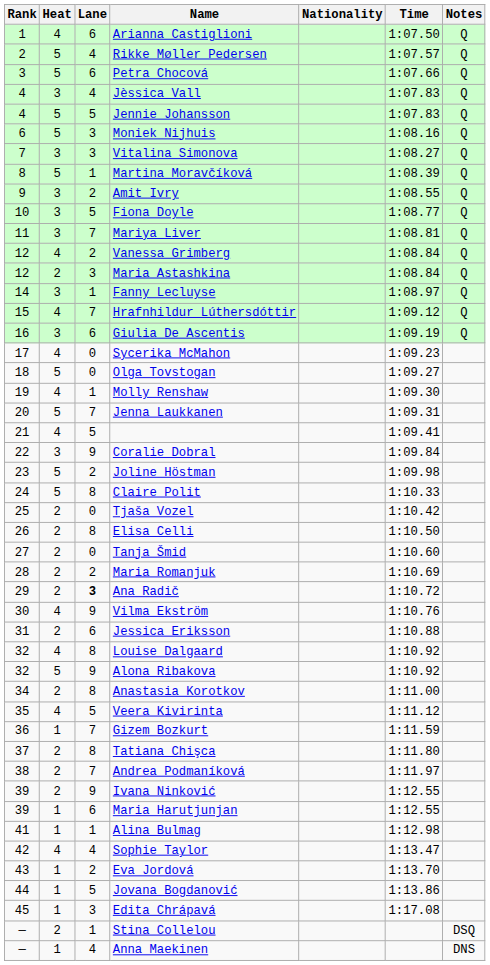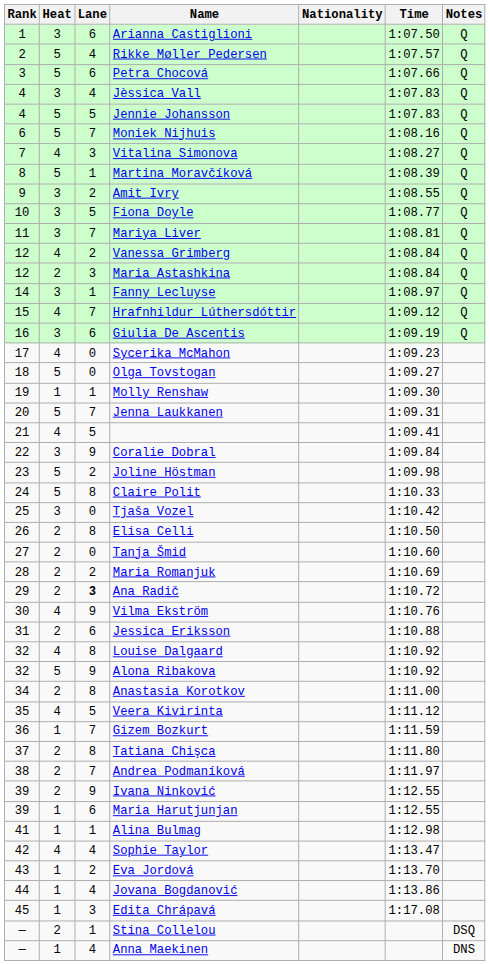 <table class="wikitable sortable" style="text-align:center">
 <tr>
 <th>Rank</th>
 <th>Heat</th>
 <th>Lane</th>
 <th>Name</th>
 <th>Nationality</th>
 <th>Time</th>
 <th>Notes</th>
 </tr>
 <tr bgcolor=ccffcc>
 <td>1</td>
-<td>4</td>
+<td>3</td>
 <td>6</td>
 <td align=left><a href='#'>Arianna Castiglioni</a></td>
 <td align=left></td>
 <td>1:07.50</td>
 <td>Q</td>
 </tr>
 <tr bgcolor=ccffcc>
 <td>2</td>
 <td>5</td>
 <td>4</td>
 <td align=left><a href='#'>Rikke Møller Pedersen</a></td>
 <td align=left></td>
 <td>1:07.57</td>
 <td>Q</td>
 </tr>
 <tr bgcolor=ccffcc>
 <td>3</td>
 <td>5</td>
 <td>6</td>
 <td align=left><a href='#'>Petra Chocová</a></td>
 <td align=left></td>
 <td>1:07.66</td>
 <td>Q</td>
 </tr>
 <tr bgcolor=ccffcc>
 <td>4</td>
 <td>3</td>
 <td>4</td>
 <td align=left><a href='#'>Jèssica Vall</a></td>
 <td align=left></td>
 <td>1:07.83</td>
 <td>Q</td>
 </tr>
 <tr bgcolor=ccffcc>
 <td>4</td>
 <td>5</td>
 <td>5</td>
 <td align=left><a href='#'>Jennie Johansson</a></td>
 <td align=left></td>
 <td>1:07.83</td>
 <td>Q</td>
 </tr>
 <tr bgcolor=ccffcc>
 <td>6</td>
 <td>5</td>
-<td>3</td>
+<td>7</td>
 <td align=left><a href='#'>Moniek Nijhuis</a></td>
 <td align=left></td>
 <td>1:08.16</td>
 <td>Q</td>
 </tr>
 <tr bgcolor=ccffcc>
 <td>7</td>
-<td>3</td>
+<td>4</td>
 <td>3</td>
 <td align=left><a href='#'>Vitalina Simonova</a></td>
 <td align=left></td>
 <td>1:08.27</td>
 <td>Q</td>
 </tr>
 <tr bgcolor=ccffcc>
 <td>8</td>
 <td>5</td>
 <td>1</td>
 <td align=left><a href='#'>Martina Moravčíková</a></td>
 <td align=left></td>
 <td>1:08.39</td>
 <td>Q</td>
 </tr>
 <tr bgcolor=ccffcc>
 <td>9</td>
 <td>3</td>
 <td>2</td>
 <td align=left><a href='#'>Amit Ivry</a></td>
 <td align=left></td>
 <td>1:08.55</td>
 <td>Q</td>
 </tr>
 <tr bgcolor=ccffcc>
 <td>10</td>
 <td>3</td>
 <td>5</td>
 <td align=left><a href='#'>Fiona Doyle</a></td>
 <td align=left></td>
 <td>1:08.77</td>
 <td>Q</td>
 </tr>
 <tr bgcolor=ccffcc>
 <td>11</td>
 <td>3</td>
 <td>7</td>
 <td align=left><a href='#'>Mariya Liver</a></td>
 <td align=left></td>
 <td>1:08.81</td>
 <td>Q</td>
 </tr>
 <tr bgcolor=ccffcc>
 <td>12</td>
 <td>4</td>
 <td>2</td>
 <td align=left><a href='#'>Vanessa Grimberg</a></td>
 <td align=left></td>
 <td>1:08.84</td>
 <td>Q</td>
 </tr>
 <tr bgcolor=ccffcc>
 <td>12</td>
 <td>2</td>
 <td>3</td>
 <td align=left><a href='#'>Maria Astashkina</a></td>
 <td align=left></td>
 <td>1:08.84</td>
 <td>Q</td>
 </tr>
 <tr bgcolor=ccffcc>
 <td>14</td>
 <td>3</td>
 <td>1</td>
 <td align=left><a href='#'>Fanny Lecluyse</a></td>
 <td align=left></td>
 <td>1:08.97</td>
 <td>Q</td>
 </tr>
 <tr bgcolor=ccffcc>
 <td>15</td>
 <td>4</td>
 <td>7</td>
 <td align=left><a href='#'>Hrafnhildur Lúthersdóttir</a></td>
 <td align=left></td>
 <td>1:09.12</td>
 <td>Q</td>
 </tr>
 <tr bgcolor=ccffcc>
 <td>16</td>
 <td>3</td>
 <td>6</td>
 <td align=left><a href='#'>Giulia De Ascentis</a></td>
 <td align=left></td>
 <td>1:09.19</td>
 <td>Q</td>
 </tr>
 <tr>
 <td>17</td>
 <td>4</td>
 <td>0</td>
 <td align=left><a href='#'>Sycerika McMahon</a></td>
 <td align=left></td>
 <td>1:09.23</td>
 <td></td>
 </tr>
 <tr>
 <td>18</td>
 <td>5</td>
 <td>0</td>
 <td align=left><a href='#'>Olga Tovstogan</a></td>
 <td align=left></td>
 <td>1:09.27</td>
 <td></td>
 </tr>
 <tr>
 <td>19</td>
-<td>4</td>
+<td>1</td>
 <td>1</td>
 <td align=left><a href='#'>Molly Renshaw</a></td>
 <td align=left></td>
 <td>1:09.30</td>
 <td></td>
 </tr>
 <tr>
 <td>20</td>
 <td>5</td>
 <td>7</td>
 <td align=left><a href='#'>Jenna Laukkanen</a></td>
 <td align=left></td>
 <td>1:09.31</td>
 <td></td>
 </tr>
 <tr>
 <td>21</td>
 <td>4</td>
 <td>5</td>
 <td align=left></td>
 <td align=left></td>
 <td>1:09.41</td>
 <td></td>
 </tr>
 <tr>
 <td>22</td>
 <td>3</td>
 <td>9</td>
 <td align=left><a href='#'>Coralie Dobral</a></td>
 <td align=left></td>
 <td>1:09.84</td>
 <td></td>
 </tr>
 <tr>
 <td>23</td>
 <td>5</td>
 <td>2</td>
 <td align=left><a href='#'>Joline Höstman</a></td>
 <td align=left></td>
 <td>1:09.98</td>
 <td></td>
 </tr>
 <tr>
 <td>24</td>
 <td>5</td>
 <td>8</td>
 <td align=left><a href='#'>Claire Polit</a></td>
 <td align=left></td>
 <td>1:10.33</td>
 <td></td>
 </tr>
 <tr>
 <td>25</td>
-<td>2</td>
+<td>3</td>
 <td>0</td>
 <td align=left><a href='#'>Tjaša Vozel</a></td>
 <td align=left></td>
 <td>1:10.42</td>
 <td></td>
 </tr>
 <tr>
 <td>26</td>
 <td>2</td>
 <td>8</td>
 <td align=left><a href='#'>Elisa Celli</a></td>
 <td align=left></td>
 <td>1:10.50</td>
 <td></td>
 </tr>
 <tr>
 <td>27</td>
 <td>2</td>
 <td>0</td>
 <td align=left><a href='#'>Tanja Šmid</a></td>
 <td align=left></td>
 <td>1:10.60</td>
 <td></td>
 </tr>
 <tr>
 <td>28</td>
 <td>2</td>
 <td>2</td>
 <td align=left><a href='#'>Maria Romanjuk</a></td>
 <td align=left></td>
 <td>1:10.69</td>
 <td></td>
 </tr>
 <tr>
 <td>29</td>
 <td>2</td>
 <td><strong>3</strong></td>
 <td align=left><a href='#'>Ana Radič</a></td>
 <td align=left></td>
 <td>1:10.72</td>
 <td></td>
 </tr>
 <tr>
 <td>30</td>
 <td>4</td>
 <td>9</td>
 <td align=left><a href='#'>Vilma Ekström</a></td>
 <td align=left></td>
 <td>1:10.76</td>
 <td></td>
 </tr>
 <tr>
 <td>31</td>
 <td>2</td>
 <td>6</td>
 <td align=left><a href='#'>Jessica Eriksson</a></td>
 <td align=left></td>
 <td>1:10.88</td>
 <td></td>
 </tr>
 <tr>
 <td>32</td>
 <td>4</td>
 <td>8</td>
 <td align=left><a href='#'>Louise Dalgaard</a></td>
 <td align=left></td>
 <td>1:10.92</td>
 <td></td>
 </tr>
 <tr>
 <td>32</td>
 <td>5</td>
 <td>9</td>
 <td align=left><a href='#'>Alona Ribakova</a></td>
 <td align=left></td>
 <td>1:10.92</td>
 <td></td>
 </tr>
 <tr>
 <td>34</td>
 <td>2</td>
 <td>8</td>
 <td align=left><a href='#'>Anastasia Korotkov</a></td>
 <td align=left></td>
 <td>1:11.00</td>
 <td></td>
 </tr>
 <tr>
 <td>35</td>
 <td>4</td>
 <td>5</td>
 <td align=left><a href='#'>Veera Kivirinta</a></td>
 <td align=left></td>
 <td>1:11.12</td>
 <td></td>
 </tr>
 <tr>
 <td>36</td>
 <td>1</td>
 <td>7</td>
 <td align=left><a href='#'>Gizem Bozkurt</a></td>
 <td align=left></td>
 <td>1:11.59</td>
 <td></td>
 </tr>
 <tr>
 <td>37</td>
 <td>2</td>
 <td>8</td>
 <td align=left><a href='#'>Tatiana Chişca</a></td>
 <td align=left></td>
 <td>1:11.80</td>
 <td></td>
 </tr>
 <tr>
 <td>38</td>
 <td>2</td>
 <td>7</td>
 <td align=left><a href='#'>Andrea Podmaníková</a></td>
 <td align=left></td>
 <td>1:11.97</td>
 <td></td>
 </tr>
 <tr>
 <td>39</td>
 <td>2</td>
 <td>9</td>
 <td align=left><a href='#'>Ivana Ninković</a></td>
 <td align=left></td>
 <td>1:12.55</td>
 <td></td>
 </tr>
 <tr>
 <td>39</td>
 <td>1</td>
 <td>6</td>
 <td align=left><a href='#'>Maria Harutjunjan</a></td>
 <td align=left></td>
 <td>1:12.55</td>
 <td></td>
 </tr>
 <tr>
 <td>41</td>
 <td>1</td>
 <td>1</td>
 <td align=left><a href='#'>Alina Bulmag</a></td>
 <td align=left></td>
 <td>1:12.98</td>
 <td></td>
 </tr>
 <tr>
 <td>42</td>
 <td>4</td>
 <td>4</td>
 <td align=left><a href='#'>Sophie Taylor</a></td>
 <td align=left></td>
 <td>1:13.47</td>
 <td></td>
 </tr>
 <tr>
 <td>43</td>
 <td>1</td>
 <td>2</td>
 <td align=left><a href='#'>Eva Jordová</a></td>
 <td align=left></td>
 <td>1:13.70</td>
 <td></td>
 </tr>
 <tr>
 <td>44</td>
 <td>1</td>
-<td>5</td>
+<td>4</td>
 <td align=left><a href='#'>Jovana Bogdanović</a></td>
 <td align=left></td>
 <td>1:13.86</td>
 <td></td>
 </tr>
 <tr>
 <td>45</td>
 <td>1</td>
 <td>3</td>
 <td align=left><a href='#'>Edita Chrápavá</a></td>
 <td align=left></td>
 <td>1:17.08</td>
 <td></td>
 </tr>
 <tr>
 <td>—</td>
 <td>2</td>
 <td>1</td>
 <td align=left><a href='#'>Stina Collelou</a></td>
 <td align=left></td>
 <td></td>
 <td>DSQ</td>
 </tr>
 <tr>
 <td>—</td>
 <td>1</td>
 <td>4</td>
 <td align=left><a href='#'>Anna Maekinen</a></td>
 <td align=left></td>
 <td></td>
 <td>DNS</td>
 </tr>
 </table>
